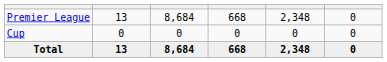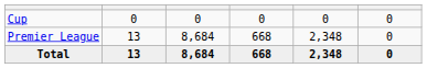 <table class="wikitable" style="text-align: center;">
 <tr>
 <th></th>
 <th style="width:70px;"></th>
 <th style="width:70px;"></th>
 <th style="width:70px;"></th>
 <th style="width:70px;"></th>
 <th style="width:70px;"></th>
 </tr>
 <tr>
+<td align=left><a href='#'>Cup</a></td>
+<td>0</td>
+<td>0</td>
+<td>0</td>
+<td>0</td>
+<td>0</td>
+</tr>
+<tr>
 <td align=left><a href='#'>Premier League</a></td>
 <td>13</td>
 <td>8,684</td>
 <td>668</td>
 <td>2,348</td>
-<td>0</td>
-</tr>
-<tr>
-<td align=left><a href='#'>Cup</a></td>
-<td>0</td>
-<td>0</td>
-<td>0</td>
-<td>0</td>
 <td>0</td>
 </tr>
 <tr bgcolor="#EFEFEF">
 <td><strong>Total</strong></td>
 <td><strong>13</strong></td>
 <td><strong>8,684</strong></td>
 <td><strong>668</strong></td>
 <td><strong>2,348</strong></td>
 <td><strong>0</strong></td>
 </tr>
 </table>
